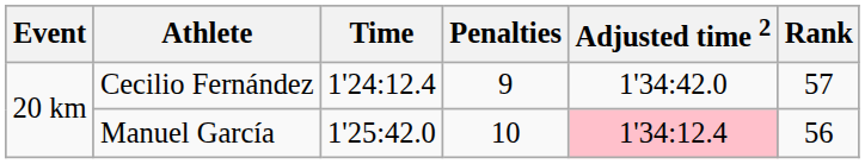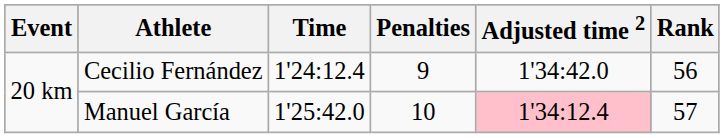 <table class="wikitable" style="font-size:90%">
 <tr>
 <th>Event</th>
 <th>Athlete</th>
 <th>Time</th>
 <th>Penalties</th>
 <th>Adjusted time <sup>2</sup></th>
 <th>Rank</th>
 </tr>
 <tr>
 <td rowspan="2">20 km</td>
 <td>Cecilio Fernández</td>
 <td align="center">1'24:12.4</td>
 <td align="center">9</td>
 <td align="center">1'34:42.0</td>
-<td align="center">57</td>
+<td align="center">56</td>
 </tr>
 <tr>
 <td>Manuel García</td>
 <td align="center">1'25:42.0</td>
 <td align="center">10</td>
 <td align="center" style="background: pink;">1'34:12.4</td>
-<td align="center">56</td>
+<td align="center">57</td>
 </tr>
 </table>
